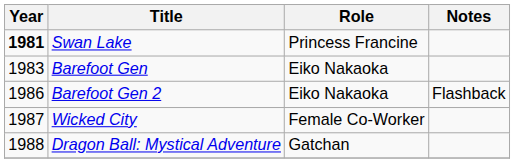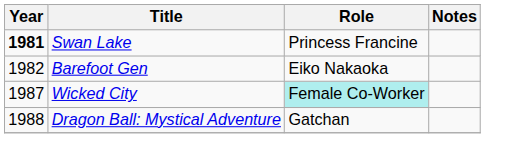 <table class="wikitable sortable">
 <tr>
 <th>Year</th>
 <th>Title</th>
 <th>Role</th>
 <th class="unsortable">Notes</th>
 </tr>
 <tr>
 <td><strong>1981</strong></td>
 <td><em><a href='#'>Swan Lake</a></em></td>
 <td>Princess Francine</td>
 <td></td>
 </tr>
 <tr>
-<td>1983</td>
+<td>1982</td>
 <td><em><a href='#'>Barefoot Gen</a></em></td>
 <td>Eiko Nakaoka</td>
 <td></td>
 </tr>
 <tr>
-<td>1986</td>
-<td><em><a href='#'>Barefoot Gen 2</a></em></td>
-<td>Eiko Nakaoka</td>
-<td>Flashback</td>
-</tr>
-<tr>
 <td>1987</td>
 <td><em><a href='#'>Wicked City</a></em></td>
-<td>Female Co-Worker</td>
+<td style="background: paleturquoise;">Female Co-Worker</td>
 <td></td>
 </tr>
 <tr>
 <td>1988</td>
 <td><em><a href='#'>Dragon Ball: Mystical Adventure</a></em></td>
 <td>Gatchan</td>
 <td></td>
 </tr>
 <tr>
 </tr>
 </table>
